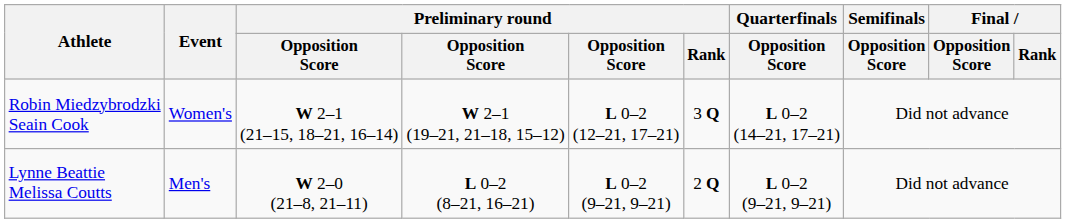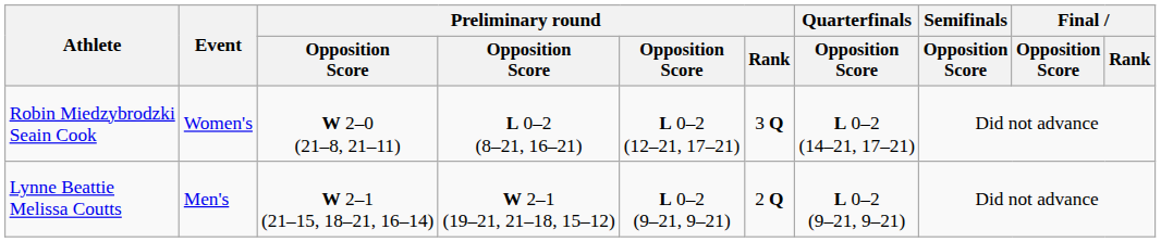 <table class=wikitable style=font-size:90%;text-align:center>
 <tr>
 <th rowspan=2>Athlete</th>
 <th rowspan=2>Event</th>
 <th colspan=4>Preliminary round</th>
 <th>Quarterfinals</th>
 <th>Semifinals</th>
 <th colspan=2>Final / </th>
 </tr>
 <tr style=font-size:95%>
 <th>Opposition<br>Score</th>
 <th>Opposition<br>Score</th>
 <th>Opposition<br>Score</th>
 <th>Rank</th>
 <th>Opposition<br>Score</th>
 <th>Opposition<br>Score</th>
 <th>Opposition<br>Score</th>
 <th>Rank</th>
 </tr>
 <tr align=center>
 <td align=left><a href='#'>Robin Miedzybrodzki</a><br><a href='#'>Seain Cook</a></td>
 <td align=left><a href='#'>Women's</a></td>
-<td><br><strong>W</strong> 2–1 <br>(21–15, 18–21, 16–14)</td>
-<td><br><strong>W</strong> 2–1 <br>(19–21, 21–18, 15–12)</td>
+<td><br><strong>W</strong> 2–0<br>(21–8, 21–11)</td>
+<td><br><strong>L</strong> 0–2 <br>(8–21, 16–21)</td>
 <td><br><strong>L</strong> 0–2 <br>(12–21, 17–21)</td>
 <td>3 <strong>Q</strong></td>
 <td><br><strong>L</strong> 0–2 <br>(14–21, 17–21)</td>
 <td colspan=3>Did not advance</td>
 </tr>
 <tr align=center>
 <td align=left><a href='#'>Lynne Beattie</a><br><a href='#'>Melissa Coutts</a></td>
 <td align=left><a href='#'>Men's</a></td>
-<td><br><strong>W</strong> 2–0<br>(21–8, 21–11)</td>
-<td><br><strong>L</strong> 0–2 <br>(8–21, 16–21)</td>
+<td><br><strong>W</strong> 2–1 <br>(21–15, 18–21, 16–14)</td>
+<td><br><strong>W</strong> 2–1 <br>(19–21, 21–18, 15–12)</td>
 <td><br><strong>L</strong> 0–2 <br>(9–21, 9–21)</td>
 <td>2 <strong>Q</strong></td>
 <td><br><strong>L</strong> 0–2 <br>(9–21, 9–21)</td>
 <td colspan=3>Did not advance</td>
 </tr>
 </table>
